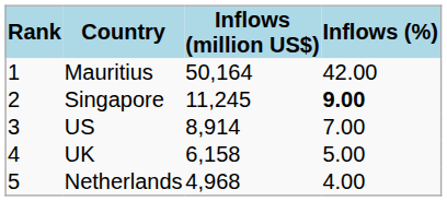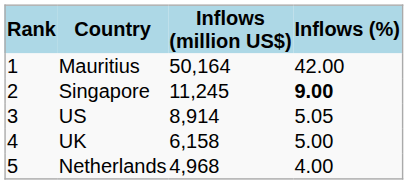 <table style="margin:1em; background:#f9f9f9; border:1px #aaa solid; border-collapse:collapse; font-size:90%; float:right;">
 <tr style="background:lightblue;">
 <th>Rank</th>
 <th>Country</th>
 <th>Inflows<br> (million US$)</th>
 <th>Inflows (%)</th>
 </tr>
 <tr>
 <td>1</td>
 <td>Mauritius</td>
 <td>50,164</td>
 <td>42.00</td>
 </tr>
 <tr>
 <td>2</td>
 <td>Singapore</td>
 <td>11,245</td>
 <td><strong>9.00</strong></td>
 </tr>
 <tr>
 <td>3</td>
 <td>US</td>
 <td>8,914</td>
-<td>7.00</td>
+<td>5.05</td>
 </tr>
 <tr>
 <td>4</td>
 <td>UK</td>
 <td>6,158</td>
 <td>5.00</td>
 </tr>
 <tr>
 <td>5</td>
 <td>Netherlands</td>
 <td>4,968</td>
 <td>4.00</td>
 </tr>
 </table>
